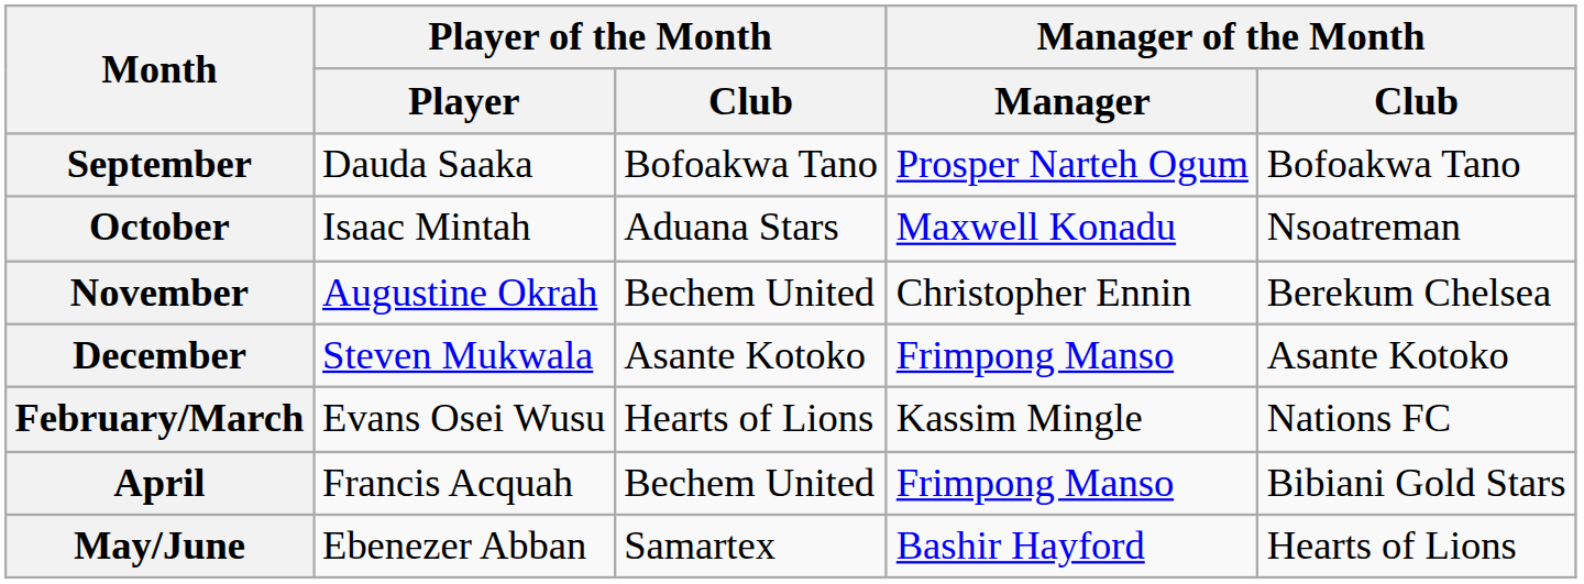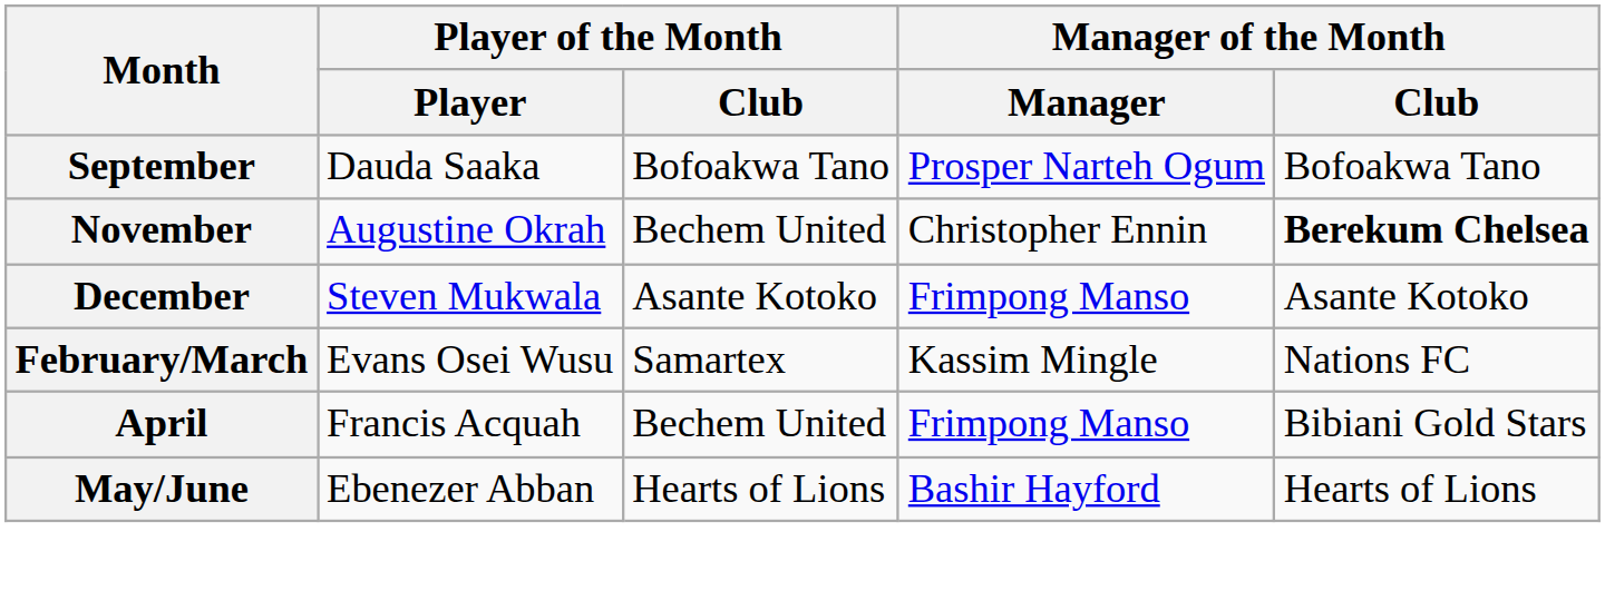 <table class= "wikitable">
 <tr>
 <th rowspan="2">Month</th>
 <th colspan="2">Player of the Month</th>
 <th colspan="2">Manager of the Month</th>
 </tr>
 <tr>
 <th>Player</th>
 <th>Club</th>
 <th>Manager</th>
 <th>Club</th>
 </tr>
 <tr>
 <th>September</th>
 <td> Dauda Saaka</td>
 <td>Bofoakwa Tano</td>
 <td> <a href='#'>Prosper Narteh Ogum</a></td>
 <td>Bofoakwa Tano</td>
 </tr>
 <tr>
-<th>October</th>
-<td> Isaac Mintah</td>
-<td>Aduana Stars</td>
-<td> <a href='#'>Maxwell Konadu</a></td>
-<td>Nsoatreman</td>
-</tr>
-<tr>
 <th>November</th>
 <td> <a href='#'>Augustine Okrah</a></td>
 <td>Bechem United</td>
 <td> Christopher Ennin</td>
-<td>Berekum Chelsea</td>
+<td><strong>Berekum Chelsea</strong></td>
 </tr>
 <tr>
 <th>December</th>
 <td> <a href='#'>Steven Mukwala</a></td>
 <td>Asante Kotoko</td>
 <td> <a href='#'>Frimpong Manso</a></td>
 <td>Asante Kotoko</td>
 </tr>
 <tr>
 <th>February/March</th>
 <td> Evans Osei Wusu</td>
-<td>Hearts of Lions</td>
+<td>Samartex</td>
 <td> Kassim Mingle</td>
 <td>Nations FC</td>
 </tr>
 <tr>
 <th>April</th>
 <td> Francis Acquah</td>
 <td>Bechem United</td>
 <td> <a href='#'>Frimpong Manso</a></td>
 <td>Bibiani Gold Stars</td>
 </tr>
 <tr>
 <th>May/June</th>
 <td> Ebenezer Abban</td>
-<td>Samartex</td>
+<td>Hearts of Lions</td>
 <td> <a href='#'>Bashir Hayford</a></td>
 <td rowspan="2">Hearts of Lions</td>
 </tr>
 </table>
